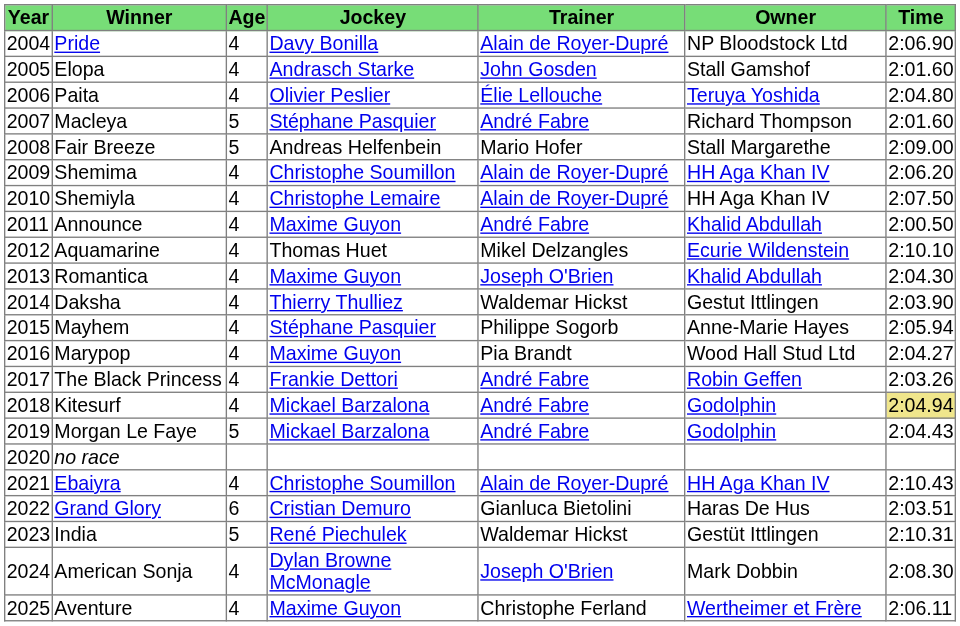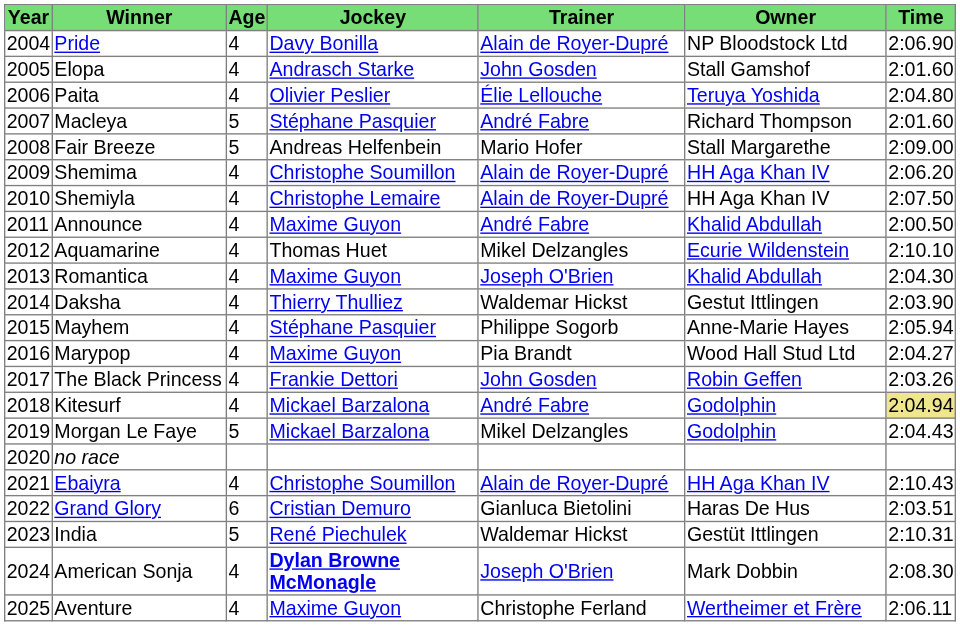 <table class = "sortable" | border="1" style="border-collapse: collapse; font-size:90%">
 <tr bgcolor="#77dd77" align="center">
 <th>Year</th>
 <th>Winner</th>
 <th>Age</th>
 <th>Jockey</th>
 <th>Trainer</th>
 <th>Owner</th>
 <th>Time</th>
 </tr>
 <tr>
 <td>2004</td>
 <td width=125px><a href='#'>Pride</a></td>
 <td>4</td>
 <td width=152px><a href='#'>Davy Bonilla</a></td>
 <td width=149px><a href='#'>Alain de Royer-Dupré</a></td>
 <td width=145px>NP Bloodstock Ltd</td>
 <td>2:06.90</td>
 </tr>
 <tr>
 <td>2005</td>
 <td>Elopa</td>
 <td>4</td>
 <td><a href='#'>Andrasch Starke</a></td>
 <td><a href='#'>John Gosden</a></td>
 <td>Stall Gamshof</td>
 <td>2:01.60</td>
 </tr>
 <tr>
 <td>2006</td>
 <td>Paita</td>
 <td>4</td>
 <td><a href='#'>Olivier Peslier</a></td>
 <td><a href='#'>Élie Lellouche</a></td>
 <td><a href='#'>Teruya Yoshida</a></td>
 <td>2:04.80</td>
 </tr>
 <tr>
 <td>2007</td>
 <td>Macleya</td>
 <td>5</td>
 <td><a href='#'>Stéphane Pasquier</a></td>
 <td><a href='#'>André Fabre</a></td>
 <td>Richard Thompson</td>
 <td>2:01.60</td>
 </tr>
 <tr>
 <td>2008</td>
 <td>Fair Breeze</td>
 <td>5</td>
 <td>Andreas Helfenbein</td>
 <td>Mario Hofer</td>
 <td>Stall Margarethe</td>
 <td>2:09.00</td>
 </tr>
 <tr>
 <td>2009</td>
 <td>Shemima</td>
 <td>4</td>
 <td><a href='#'>Christophe Soumillon</a></td>
 <td><a href='#'>Alain de Royer-Dupré</a></td>
 <td><a href='#'>HH Aga Khan IV</a></td>
 <td>2:06.20</td>
 </tr>
 <tr>
 <td>2010</td>
 <td>Shemiyla</td>
 <td>4</td>
 <td><a href='#'>Christophe Lemaire</a></td>
 <td><a href='#'>Alain de Royer-Dupré</a></td>
 <td>HH Aga Khan IV</td>
 <td>2:07.50</td>
 </tr>
 <tr>
 <td>2011</td>
 <td>Announce</td>
 <td>4</td>
 <td><a href='#'>Maxime Guyon</a></td>
 <td><a href='#'>André Fabre</a></td>
 <td><a href='#'>Khalid Abdullah</a></td>
 <td>2:00.50</td>
 </tr>
 <tr>
 <td>2012</td>
 <td>Aquamarine</td>
 <td>4</td>
 <td>Thomas Huet</td>
 <td>Mikel Delzangles</td>
 <td><a href='#'>Ecurie Wildenstein</a></td>
 <td>2:10.10</td>
 </tr>
 <tr>
 <td>2013</td>
 <td>Romantica</td>
 <td>4</td>
 <td><a href='#'>Maxime Guyon</a></td>
 <td><a href='#'>Joseph O'Brien</a></td>
 <td><a href='#'>Khalid Abdullah</a></td>
 <td>2:04.30</td>
 </tr>
 <tr>
 <td>2014</td>
 <td>Daksha</td>
 <td>4</td>
 <td><a href='#'>Thierry Thulliez</a></td>
 <td>Waldemar Hickst</td>
 <td>Gestut Ittlingen</td>
 <td>2:03.90</td>
 </tr>
 <tr>
 <td>2015</td>
 <td>Mayhem</td>
 <td>4</td>
 <td><a href='#'>Stéphane Pasquier</a></td>
 <td>Philippe Sogorb</td>
 <td>Anne-Marie Hayes</td>
 <td>2:05.94</td>
 </tr>
 <tr>
 <td>2016</td>
 <td>Marypop</td>
 <td>4</td>
 <td><a href='#'>Maxime Guyon</a></td>
 <td>Pia Brandt</td>
 <td>Wood Hall Stud Ltd</td>
 <td>2:04.27</td>
 </tr>
 <tr>
 <td>2017</td>
 <td>The Black Princess</td>
 <td>4</td>
 <td><a href='#'>Frankie Dettori</a></td>
-<td><a href='#'>André Fabre</a></td>
+<td><a href='#'>John Gosden</a></td>
 <td><a href='#'>Robin Geffen</a></td>
 <td>2:03.26</td>
 </tr>
 <tr>
 <td>2018</td>
 <td>Kitesurf</td>
 <td>4</td>
 <td><a href='#'>Mickael Barzalona</a></td>
 <td><a href='#'>André Fabre</a></td>
 <td><a href='#'>Godolphin</a></td>
 <td style="background: khaki;">2:04.94</td>
 </tr>
 <tr>
 <td>2019</td>
 <td>Morgan Le Faye</td>
 <td>5</td>
 <td><a href='#'>Mickael Barzalona</a></td>
-<td><a href='#'>André Fabre</a></td>
+<td>Mikel Delzangles</td>
 <td><a href='#'>Godolphin</a></td>
 <td>2:04.43</td>
 </tr>
 <tr>
 <td>2020</td>
 <td><em>no race</em></td>
 <td></td>
 <td></td>
 <td></td>
 <td></td>
 </tr>
 <tr>
 <td>2021</td>
 <td><a href='#'>Ebaiyra</a></td>
 <td>4</td>
 <td><a href='#'>Christophe Soumillon</a></td>
 <td><a href='#'>Alain de Royer-Dupré</a></td>
 <td><a href='#'>HH Aga Khan IV</a></td>
 <td>2:10.43</td>
 </tr>
 <tr>
 <td>2022</td>
 <td><a href='#'>Grand Glory</a></td>
 <td>6</td>
 <td><a href='#'>Cristian Demuro</a></td>
 <td>Gianluca Bietolini</td>
 <td>Haras De Hus</td>
 <td>2:03.51</td>
 </tr>
 <tr>
 <td>2023</td>
 <td>India</td>
 <td>5</td>
 <td><a href='#'>René Piechulek</a></td>
 <td>Waldemar Hickst</td>
 <td>Gestüt Ittlingen</td>
 <td>2:10.31</td>
 </tr>
 <tr>
 <td>2024</td>
 <td>American Sonja</td>
 <td>4</td>
-<td><a href='#'>Dylan Browne McMonagle</a></td>
+<td><strong><a href='#'>Dylan Browne McMonagle</a></strong></td>
 <td><a href='#'>Joseph O'Brien</a></td>
 <td>Mark Dobbin</td>
 <td>2:08.30</td>
 </tr>
 <tr>
 <td>2025</td>
 <td>Aventure</td>
 <td>4</td>
 <td><a href='#'>Maxime Guyon</a></td>
 <td>Christophe Ferland</td>
 <td><a href='#'>Wertheimer et Frère</a></td>
 <td>2:06.11</td>
 </tr>
 </table>
